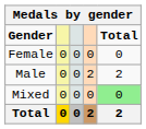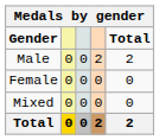 <table class="wikitable" style="font-size:85%; float:right">
 <tr style="background:#efefef;">
 <th colspan=5>Medals by gender</th>
 </tr>
 <tr align=center>
 <td><strong>Gender</strong></td>
 <td style="background:#f7f6a8;"></td>
 <td style="background:#dce5e5;"></td>
 <td style="background:#ffdab9;"></td>
 <td><strong>Total</strong></td>
 </tr>
 <tr align=center>
+<td>Male</td>
+<td style="background:#F7F6A8;">0</td>
+<td style="background:#DCE5E5;">0</td>
+<td style="background:#FFDAB9;">2</td>
+<td>2</td>
+</tr>
+<tr align=center>
 <td>Female</td>
 <td style="background:#F7F6A8;">0</td>
 <td style="background:#DCE5E5;">0</td>
 <td style="background:#FFDAB9;">0</td>
 <td>0</td>
 </tr>
 <tr align=center>
-<td>Male</td>
-<td style="background:#F7F6A8;">0</td>
-<td style="background:#DCE5E5;">0</td>
-<td style="background:#FFDAB9;">2</td>
-<td>2</td>
-</tr>
-<tr align=center>
 <td>Mixed</td>
 <td style="background:#F7F6A8;">0</td>
 <td style="background:#DCE5E5;">0</td>
 <td style="background:#FFDAB9;">0</td>
-<td style="background: lightgreen;">0</td>
+<td>0</td>
 </tr>
 <tr align=center>
 <th>Total</th>
 <th style="background:gold;">0</th>
 <th style="background:silver;">0</th>
 <th style="background:#c96;">2</th>
 <th>2</th>
 </tr>
 </table>
